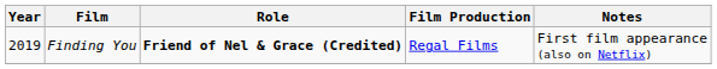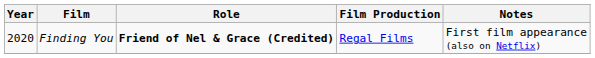 <table class="wikitable">
 <tr>
 <th>Year</th>
 <th>Film</th>
 <th>Role</th>
 <th>Film Production</th>
 <th>Notes</th>
 </tr>
 <tr>
-<td>2019</td>
+<td>2020</td>
 <td><em>Finding You</em></td>
 <td><strong>Friend of Nel & Grace (Credited)</strong></td>
 <td><a href='#'>Regal Films</a></td>
 <td>First film appearance <br><small>(also on <a href='#'>Netflix</a>)<br></small></td>
 </tr>
 <tr>
 </tr>
 </table>
